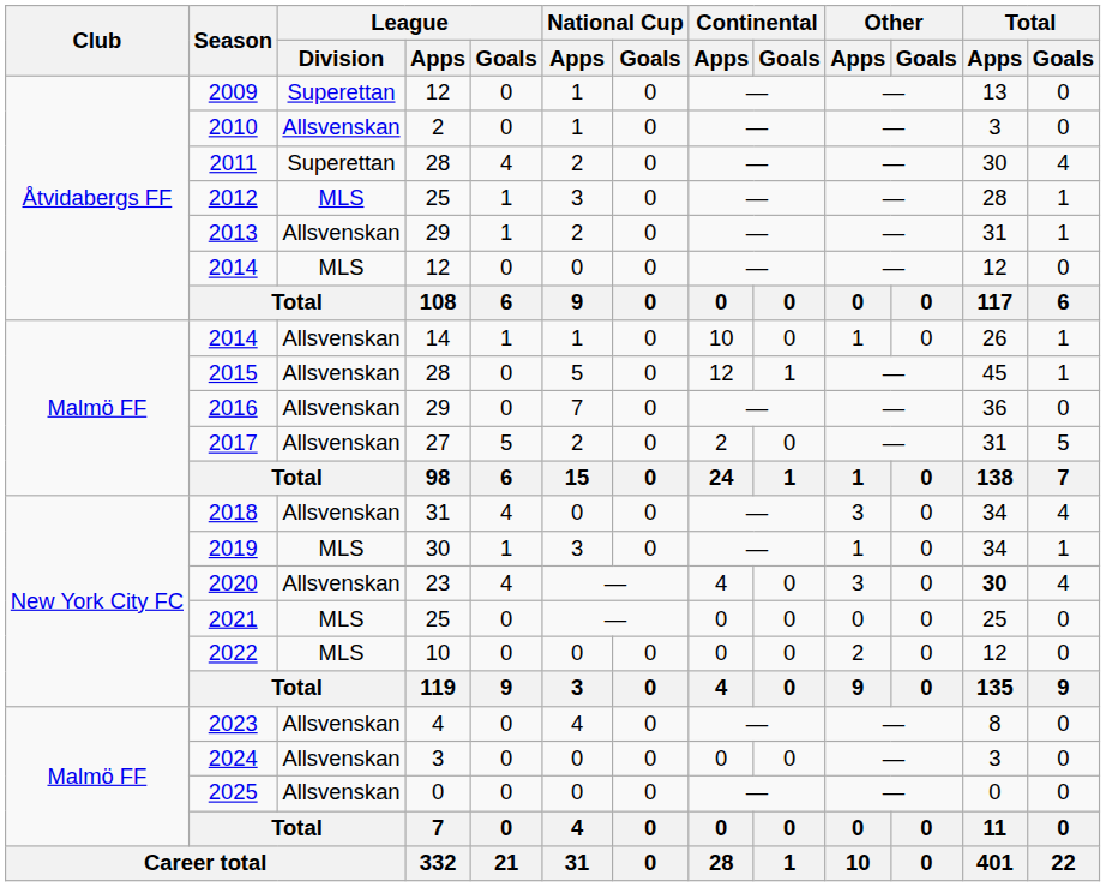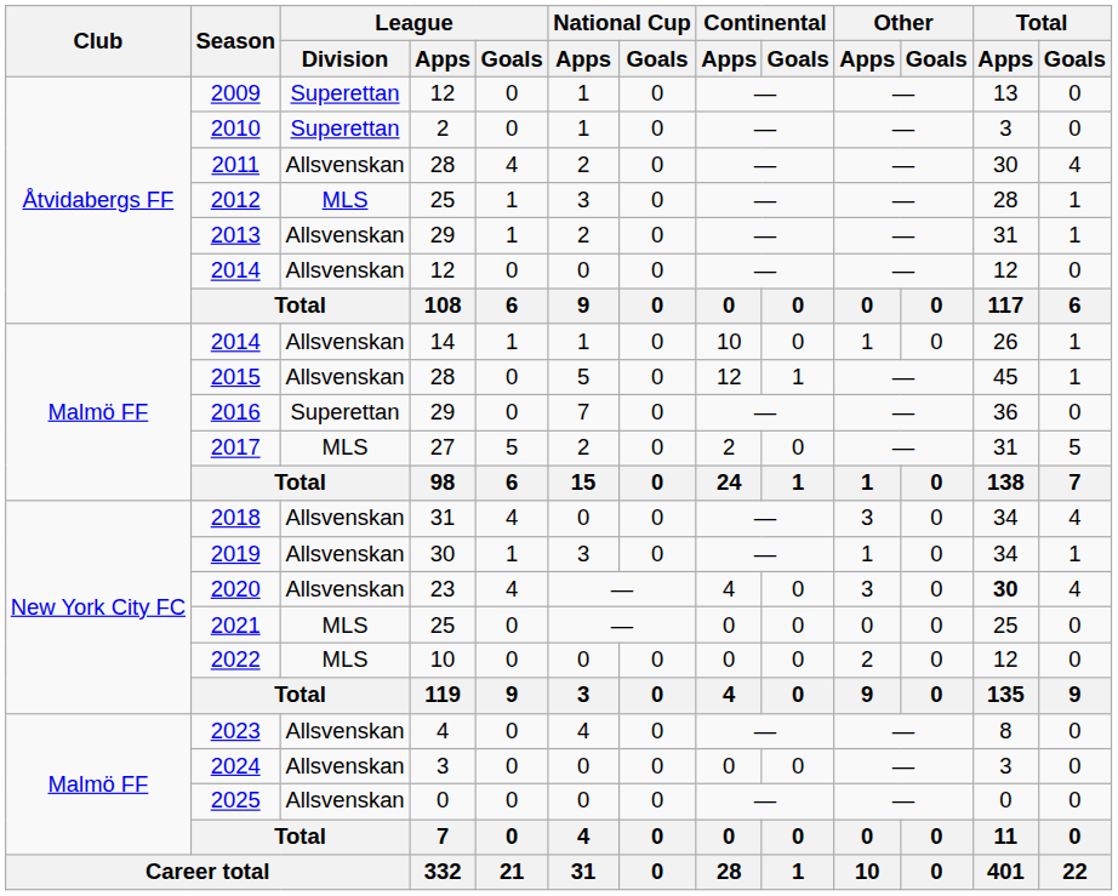 <table class="wikitable" style="text-align:center">
 <tr>
 <th rowspan="2">Club</th>
 <th rowspan="2">Season</th>
 <th colspan="3">League</th>
 <th colspan="2">National Cup</th>
 <th colspan="2">Continental</th>
 <th colspan="2">Other</th>
 <th colspan="2">Total</th>
 </tr>
 <tr>
 <th>Division</th>
 <th>Apps</th>
 <th>Goals</th>
 <th>Apps</th>
 <th>Goals</th>
 <th>Apps</th>
 <th>Goals</th>
 <th>Apps</th>
 <th>Goals</th>
 <th>Apps</th>
 <th>Goals</th>
 </tr>
 <tr>
 <td rowspan="7"><a href='#'>Åtvidabergs FF</a></td>
 <td><a href='#'>2009</a></td>
 <td><a href='#'>Superettan</a></td>
 <td>12</td>
 <td>0</td>
 <td>1</td>
 <td>0</td>
 <td colspan="2">—</td>
 <td colspan="2">—</td>
 <td>13</td>
 <td>0</td>
 </tr>
 <tr>
 <td><a href='#'>2010</a></td>
-<td><a href='#'>Allsvenskan</a></td>
+<td><a href='#'>Superettan</a></td>
 <td>2</td>
 <td>0</td>
 <td>1</td>
 <td>0</td>
 <td colspan="2">—</td>
 <td colspan="2">—</td>
 <td>3</td>
 <td>0</td>
 </tr>
 <tr>
 <td><a href='#'>2011</a></td>
-<td>Superettan</td>
+<td>Allsvenskan</td>
 <td>28</td>
 <td>4</td>
 <td>2</td>
 <td>0</td>
 <td colspan="2">—</td>
 <td colspan="2">—</td>
 <td>30</td>
 <td>4</td>
 </tr>
 <tr>
 <td><a href='#'>2012</a></td>
 <td><a href='#'>MLS</a></td>
 <td>25</td>
 <td>1</td>
 <td>3</td>
 <td>0</td>
 <td colspan="2">—</td>
 <td colspan="2">—</td>
 <td>28</td>
 <td>1</td>
 </tr>
 <tr>
 <td><a href='#'>2013</a></td>
 <td>Allsvenskan</td>
 <td>29</td>
 <td>1</td>
 <td>2</td>
 <td>0</td>
 <td colspan="2">—</td>
 <td colspan="2">—</td>
 <td>31</td>
 <td>1</td>
 </tr>
 <tr>
 <td><a href='#'>2014</a></td>
-<td>MLS</td>
+<td>Allsvenskan</td>
 <td>12</td>
 <td>0</td>
 <td>0</td>
 <td>0</td>
 <td colspan="2">—</td>
 <td colspan="2">—</td>
 <td>12</td>
 <td>0</td>
 </tr>
 <tr>
 <th colspan="2">Total</th>
 <th>108</th>
 <th>6</th>
 <th>9</th>
 <th>0</th>
 <th>0</th>
 <th>0</th>
 <th>0</th>
 <th>0</th>
 <th>117</th>
 <th>6</th>
 </tr>
 <tr>
 <td rowspan="5"><a href='#'>Malmö FF</a></td>
 <td><a href='#'>2014</a></td>
 <td>Allsvenskan</td>
 <td>14</td>
 <td>1</td>
 <td>1</td>
 <td>0</td>
 <td>10</td>
 <td>0</td>
 <td>1</td>
 <td>0</td>
 <td>26</td>
 <td>1</td>
 </tr>
 <tr>
 <td><a href='#'>2015</a></td>
 <td>Allsvenskan</td>
 <td>28</td>
 <td>0</td>
 <td>5</td>
 <td>0</td>
 <td>12</td>
 <td>1</td>
 <td colspan="2">—</td>
 <td>45</td>
 <td>1</td>
 </tr>
 <tr>
 <td><a href='#'>2016</a></td>
-<td>Allsvenskan</td>
+<td>Superettan</td>
 <td>29</td>
 <td>0</td>
 <td>7</td>
 <td>0</td>
 <td colspan="2">—</td>
 <td colspan="2">—</td>
 <td>36</td>
 <td>0</td>
 </tr>
 <tr>
 <td><a href='#'>2017</a></td>
-<td>Allsvenskan</td>
+<td>MLS</td>
 <td>27</td>
 <td>5</td>
 <td>2</td>
 <td>0</td>
 <td>2</td>
 <td>0</td>
 <td colspan="2">—</td>
 <td>31</td>
 <td>5</td>
 </tr>
 <tr>
 <th colspan="2">Total</th>
 <th>98</th>
 <th>6</th>
 <th>15</th>
 <th>0</th>
 <th>24</th>
 <th>1</th>
 <th>1</th>
 <th>0</th>
 <th>138</th>
 <th>7</th>
 </tr>
 <tr>
 <td rowspan="6"><a href='#'>New York City FC</a></td>
 <td><a href='#'>2018</a></td>
 <td>Allsvenskan</td>
 <td>31</td>
 <td>4</td>
 <td>0</td>
 <td>0</td>
 <td colspan="2">—</td>
 <td>3</td>
 <td>0</td>
 <td>34</td>
 <td>4</td>
 </tr>
 <tr>
 <td><a href='#'>2019</a></td>
-<td>MLS</td>
+<td>Allsvenskan</td>
 <td>30</td>
 <td>1</td>
 <td>3</td>
 <td>0</td>
 <td colspan="2">—</td>
 <td>1</td>
 <td>0</td>
 <td>34</td>
 <td>1</td>
 </tr>
 <tr>
 <td><a href='#'>2020</a></td>
 <td>Allsvenskan</td>
 <td>23</td>
 <td>4</td>
 <td colspan="2">—</td>
 <td>4</td>
 <td>0</td>
 <td>3</td>
 <td>0</td>
 <td><strong>30</strong></td>
 <td>4</td>
 </tr>
 <tr>
 <td><a href='#'>2021</a></td>
 <td>MLS</td>
 <td>25</td>
 <td>0</td>
 <td colspan="2">—</td>
 <td>0</td>
 <td>0</td>
 <td>0</td>
 <td>0</td>
 <td>25</td>
 <td>0</td>
 </tr>
 <tr>
 <td><a href='#'>2022</a></td>
 <td>MLS</td>
 <td>10</td>
 <td>0</td>
 <td>0</td>
 <td>0</td>
 <td>0</td>
 <td>0</td>
 <td>2</td>
 <td>0</td>
 <td>12</td>
 <td>0</td>
 </tr>
 <tr>
 <th colspan="2">Total</th>
 <th>119</th>
 <th>9</th>
 <th>3</th>
 <th>0</th>
 <th>4</th>
 <th>0</th>
 <th>9</th>
 <th>0</th>
 <th>135</th>
 <th>9</th>
 </tr>
 <tr>
 <td rowspan="4"><a href='#'>Malmö FF</a></td>
 <td><a href='#'>2023</a></td>
 <td>Allsvenskan</td>
 <td>4</td>
 <td>0</td>
 <td>4</td>
 <td>0</td>
 <td colspan="2">—</td>
 <td colspan="2">—</td>
 <td>8</td>
 <td>0</td>
 </tr>
 <tr>
 <td><a href='#'>2024</a></td>
 <td>Allsvenskan</td>
 <td>3</td>
 <td>0</td>
 <td>0</td>
 <td>0</td>
 <td>0</td>
 <td>0</td>
 <td colspan="2">—</td>
 <td>3</td>
 <td>0</td>
 </tr>
 <tr>
 <td><a href='#'>2025</a></td>
 <td>Allsvenskan</td>
 <td>0</td>
 <td>0</td>
 <td>0</td>
 <td>0</td>
 <td colspan="2">—</td>
 <td colspan="2">—</td>
 <td>0</td>
 <td>0</td>
 </tr>
 <tr>
 <th colspan="2">Total</th>
 <th>7</th>
 <th>0</th>
 <th>4</th>
 <th>0</th>
 <th>0</th>
 <th>0</th>
 <th>0</th>
 <th>0</th>
 <th>11</th>
 <th>0</th>
 </tr>
 <tr>
 <th colspan="3">Career total</th>
 <th>332</th>
 <th>21</th>
 <th>31</th>
 <th>0</th>
 <th>28</th>
 <th>1</th>
 <th>10</th>
 <th>0</th>
 <th>401</th>
 <th>22</th>
 </tr>
 </table>
